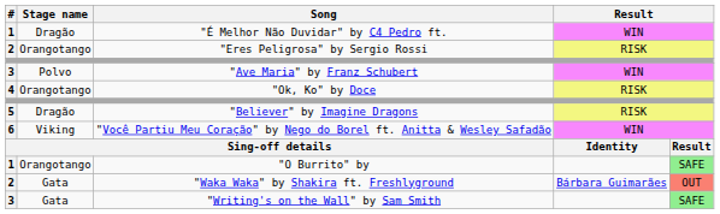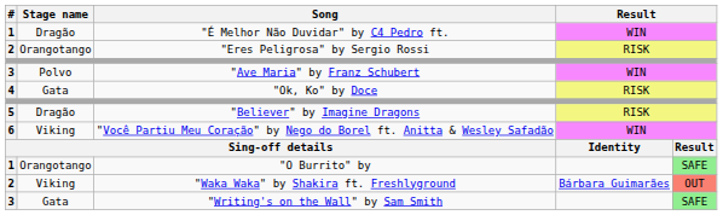 <table class="wikitable plainrowheaders" style="text-align: center;">
 <tr>
 <th>#</th>
 <th>Stage name</th>
 <th>Song</th>
 <th colspan=2>Result</th>
 </tr>
 <tr>
 <th>1</th>
 <td>Dragão</td>
 <td>"É Melhor Não Duvidar" by <a href='#'>C4 Pedro</a> ft. </td>
 <td colspan=2 bgcolor="#F888FD">WIN</td>
 </tr>
 <tr>
 <th>2</th>
 <td>Orangotango</td>
 <td>"Eres Peligrosa" by Sergio Rossi</td>
 <td colspan=2 bgcolor="#F3F781">RISK</td>
 </tr>
 <tr>
 <td colspan="5" style="background:darkgray"></td>
 </tr>
 <tr>
 <th>3</th>
 <td>Polvo</td>
 <td>"<a href='#'>Ave Maria</a>" by <a href='#'>Franz Schubert</a></td>
 <td colspan=2 bgcolor="#F888FD">WIN</td>
 </tr>
 <tr>
 <th>4</th>
-<td>Orangotango</td>
+<td>Gata</td>
 <td>"Ok, Ko" by <a href='#'>Doce</a></td>
 <td colspan=2 bgcolor="#F3F781">RISK</td>
 </tr>
 <tr>
 <td colspan="5" style="background:darkgray"></td>
 </tr>
 <tr>
 <th>5</th>
 <td>Dragão</td>
 <td>"<a href='#'>Believer</a>" by <a href='#'>Imagine Dragons</a></td>
 <td colspan=2 bgcolor="#F3F781">RISK</td>
 </tr>
 <tr>
 <th>6</th>
 <td>Viking</td>
 <td>"<a href='#'>Você Partiu Meu Coração</a>" by <a href='#'>Nego do Borel</a> ft. <a href='#'>Anitta</a> & <a href='#'>Wesley Safadão</a></td>
 <td colspan=2 bgcolor="#F888FD">WIN</td>
 </tr>
 <tr>
 <th colspan="3">Sing-off details</th>
 <th>Identity</th>
 <th>Result</th>
 </tr>
 <tr>
 <th>1</th>
 <td>Orangotango</td>
 <td>"O Burrito" by </td>
 <td></td>
 <td bgcolor=lightgreen>SAFE</td>
 </tr>
 <tr>
 <th>2</th>
-<td>Gata</td>
+<td>Viking</td>
 <td>"<a href='#'>Waka Waka</a>" by <a href='#'>Shakira</a> ft. <a href='#'>Freshlyground</a></td>
 <td><a href='#'>Bárbara Guimarães</a></td>
 <td bgcolor=salmon>OUT</td>
 </tr>
 <tr>
 <th>3</th>
 <td>Gata</td>
 <td>"<a href='#'>Writing's on the Wall</a>" by <a href='#'>Sam Smith</a></td>
 <td></td>
 <td bgcolor=lightgreen>SAFE</td>
 </tr>
 </table>
